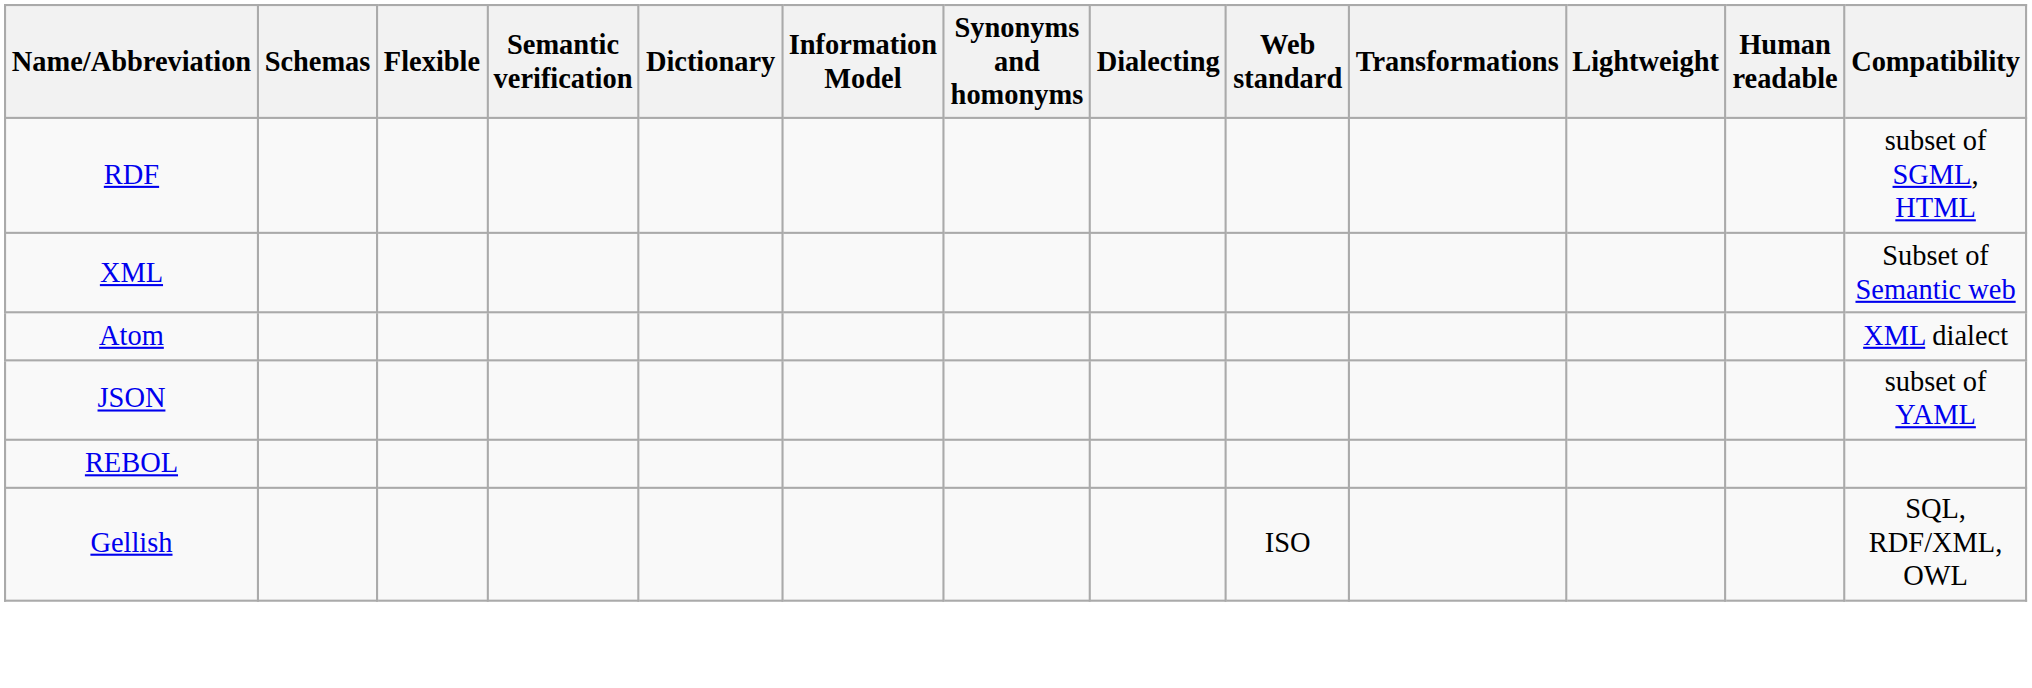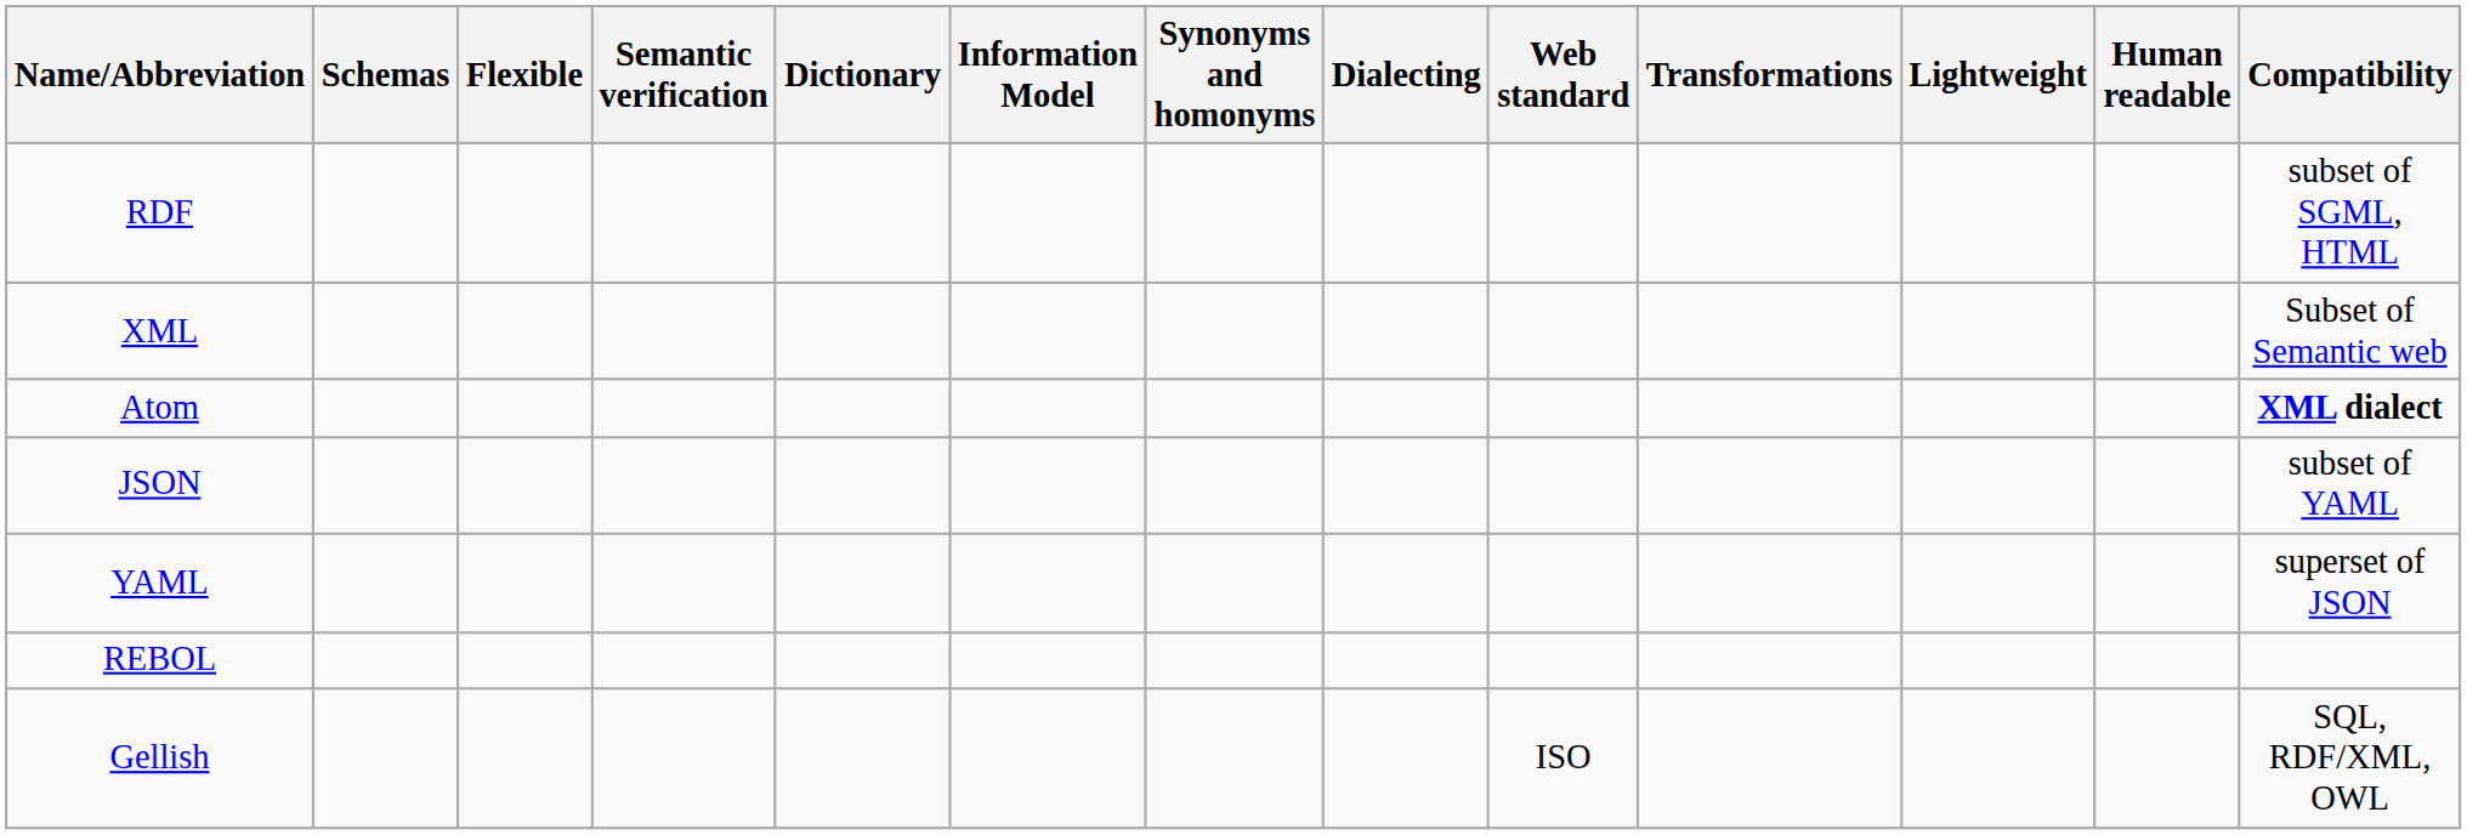 <table class="wikitable sortable" style="font-size: 85%; text-align: center; width: auto;">
 <tr>
 <th>Name/Abbreviation</th>
 <th>Schemas</th>
 <th>Flexible</th>
 <th>Semantic verification</th>
 <th>Dictionary</th>
 <th>Information Model</th>
 <th>Synonyms and homonyms</th>
 <th>Dialecting</th>
 <th>Web standard</th>
 <th>Transformations</th>
 <th>Lightweight</th>
 <th>Human readable</th>
 <th>Compatibility</th>
 </tr>
 <tr>
 <td><a href='#'>RDF</a></td>
 <td></td>
 <td></td>
 <td></td>
 <td></td>
 <td></td>
 <td></td>
 <td></td>
 <td></td>
 <td></td>
 <td></td>
 <td></td>
 <td>subset of <a href='#'>SGML</a>, <a href='#'>HTML</a></td>
 </tr>
 <tr>
 <td><a href='#'>XML</a></td>
 <td></td>
 <td></td>
 <td></td>
 <td></td>
 <td></td>
 <td></td>
 <td></td>
 <td></td>
 <td></td>
 <td></td>
 <td></td>
 <td>Subset of <a href='#'>Semantic web</a></td>
 </tr>
 <tr>
 <td><a href='#'>Atom</a></td>
 <td></td>
 <td></td>
 <td></td>
 <td></td>
 <td></td>
 <td></td>
 <td></td>
 <td></td>
 <td></td>
 <td></td>
 <td></td>
-<td><a href='#'>XML</a> dialect</td>
+<td><strong><a href='#'>XML</a> dialect</strong></td>
 </tr>
 <tr>
 <td><a href='#'>JSON</a></td>
 <td></td>
 <td></td>
 <td></td>
 <td></td>
 <td></td>
 <td></td>
 <td></td>
 <td></td>
 <td></td>
 <td></td>
 <td></td>
 <td>subset of <a href='#'>YAML</a></td>
+</tr>
+<tr>
+<td><a href='#'>YAML</a></td>
+<td></td>
+<td></td>
+<td></td>
+<td></td>
+<td></td>
+<td></td>
+<td></td>
+<td></td>
+<td></td>
+<td></td>
+<td></td>
+<td>superset of <a href='#'>JSON</a></td>
 </tr>
 <tr>
 <td><a href='#'>REBOL</a></td>
 <td></td>
 <td></td>
 <td></td>
 <td></td>
 <td></td>
 <td></td>
 <td></td>
 <td></td>
 <td></td>
 <td></td>
 <td></td>
 <td></td>
 </tr>
 <tr>
 <td><a href='#'>Gellish</a></td>
 <td></td>
 <td></td>
 <td></td>
 <td></td>
 <td></td>
 <td></td>
 <td></td>
 <td>ISO</td>
 <td></td>
 <td></td>
 <td></td>
 <td>SQL, RDF/XML, OWL</td>
 </tr>
 </table>
